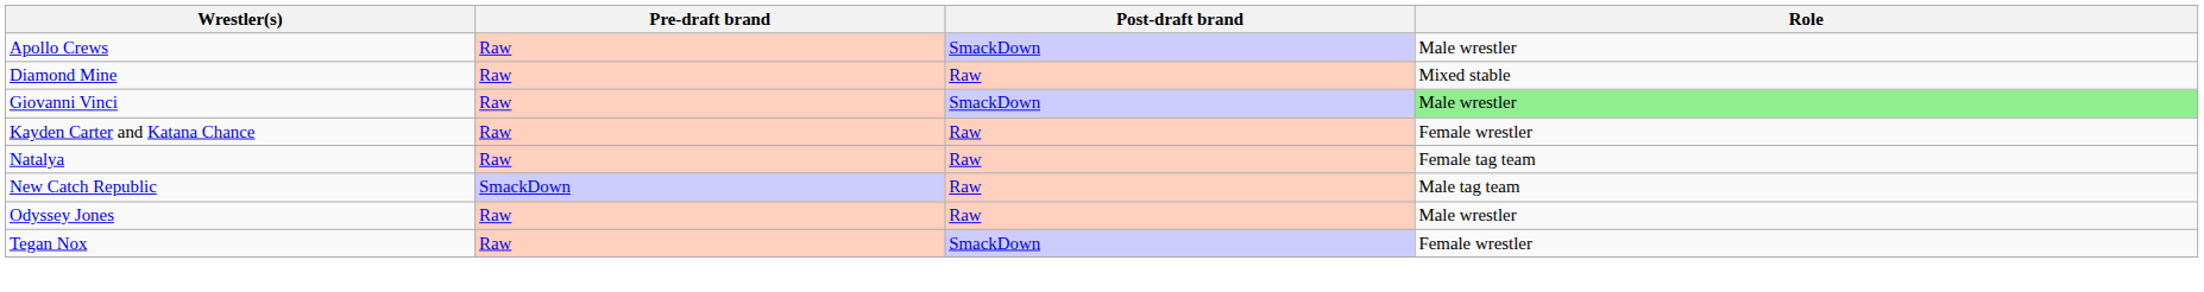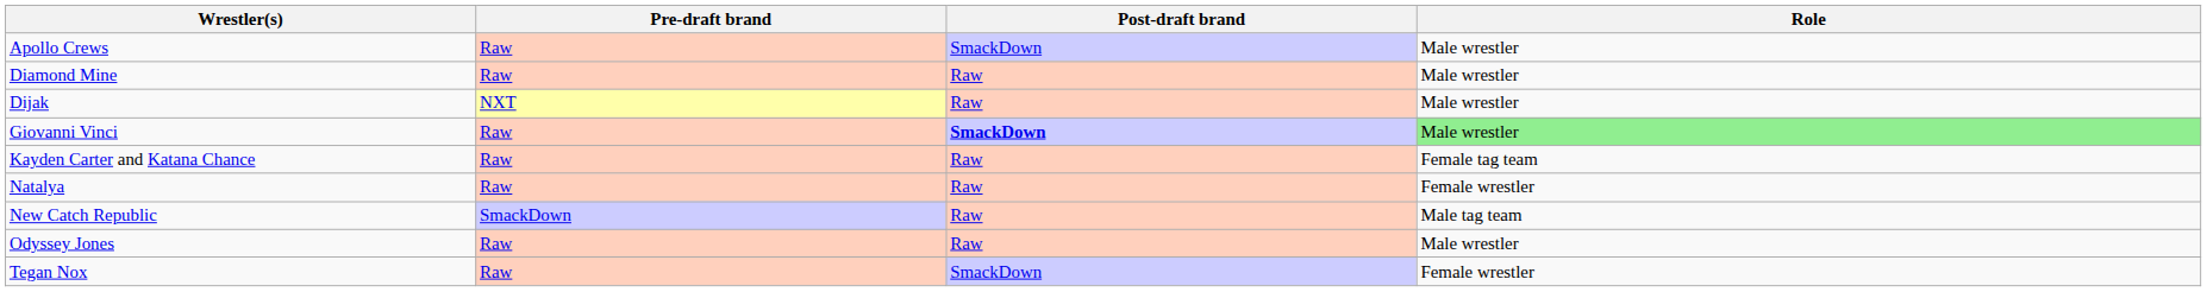 <table class="wikitable sortable" style="width: 100%">
 <tr>
 <th width="15%">Wrestler(s)</th>
 <th width="15%">Pre-draft brand</th>
 <th width="15%">Post-draft brand</th>
 <th width="25%">Role</th>
 </tr>
 <tr>
 <td><a href='#'>Apollo Crews</a></td>
 <td style="background:#ffd0bd"><a href='#'>Raw</a></td>
 <td style="background:#ccf;"><a href='#'>SmackDown</a></td>
 <td>Male wrestler</td>
 </tr>
 <tr>
 <td><a href='#'>Diamond Mine</a><br></td>
 <td style="background:#ffd0bd"><a href='#'>Raw</a></td>
 <td style="background:#ffd0bd"><a href='#'>Raw</a></td>
-<td>Mixed stable</td>
+<td>Male wrestler</td>
+</tr>
+<tr>
+<td><a href='#'>Dijak</a></td>
+<td style="background:#ffa;"><a href='#'>NXT</a></td>
+<td style="background:#ffd0bd"><a href='#'>Raw</a></td>
+<td>Male wrestler</td>
 </tr>
 <tr>
 <td><a href='#'>Giovanni Vinci</a></td>
 <td style="background:#ffd0bd"><a href='#'>Raw</a></td>
-<td style="background:#ccf;"><a href='#'>SmackDown</a></td>
+<td style="background:#ccf;"><strong><a href='#'>SmackDown</a></strong></td>
 <td style="background: lightgreen;">Male wrestler</td>
 </tr>
 <tr>
 <td><a href='#'>Kayden Carter</a> and <a href='#'>Katana Chance</a></td>
 <td style="background:#ffd0bd"><a href='#'>Raw</a></td>
 <td style="background:#ffd0bd"><a href='#'>Raw</a></td>
-<td>Female wrestler</td>
+<td>Female tag team</td>
 </tr>
 <tr>
 <td><a href='#'>Natalya</a></td>
 <td style="background:#ffd0bd"><a href='#'>Raw</a></td>
 <td style="background:#ffd0bd"><a href='#'>Raw</a></td>
-<td>Female tag team</td>
+<td>Female wrestler</td>
 </tr>
 <tr>
 <td><a href='#'>New Catch Republic</a><br></td>
 <td style="background:#ccf;"><a href='#'>SmackDown</a></td>
 <td style="background:#ffd0bd"><a href='#'>Raw</a></td>
 <td>Male tag team</td>
 </tr>
 <tr>
 <td><a href='#'>Odyssey Jones</a></td>
 <td style="background:#ffd0bd"><a href='#'>Raw</a></td>
 <td style="background:#ffd0bd"><a href='#'>Raw</a></td>
 <td>Male wrestler</td>
 </tr>
 <tr>
 <td><a href='#'>Tegan Nox</a></td>
 <td style="background:#ffd0bd"><a href='#'>Raw</a></td>
 <td style="background:#ccf;"><a href='#'>SmackDown</a></td>
 <td>Female wrestler</td>
 </tr>
 </table>
